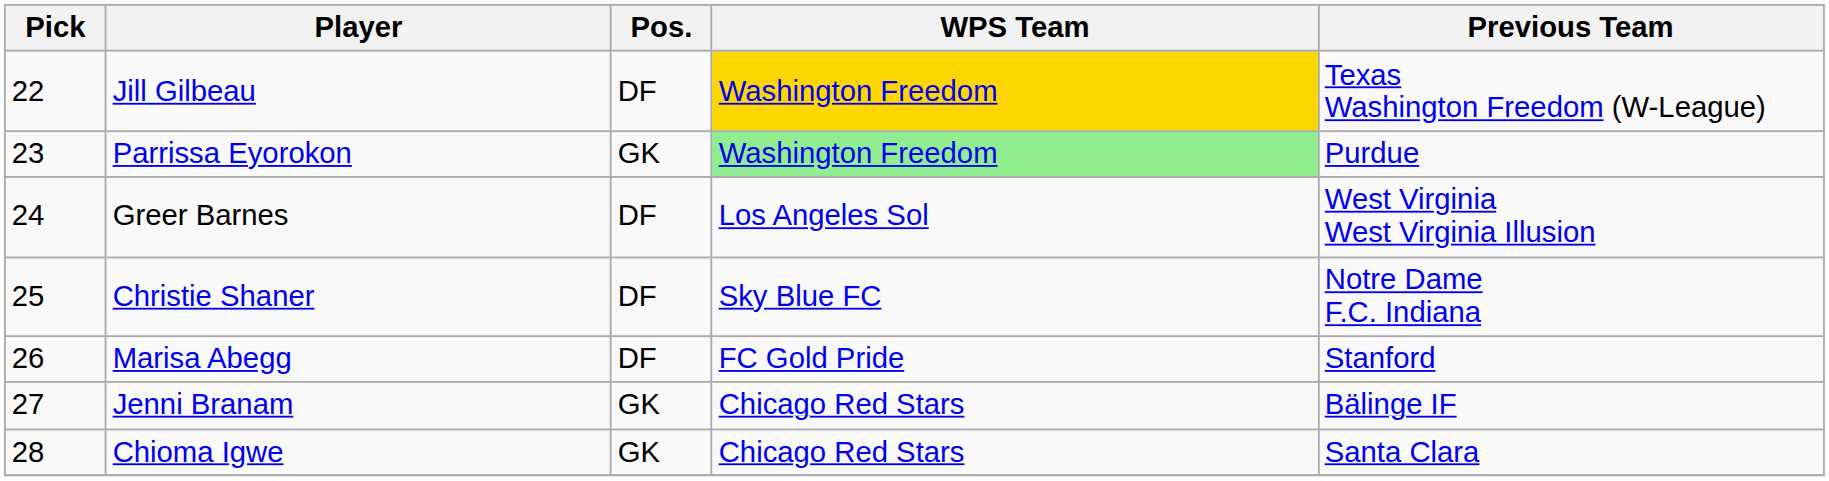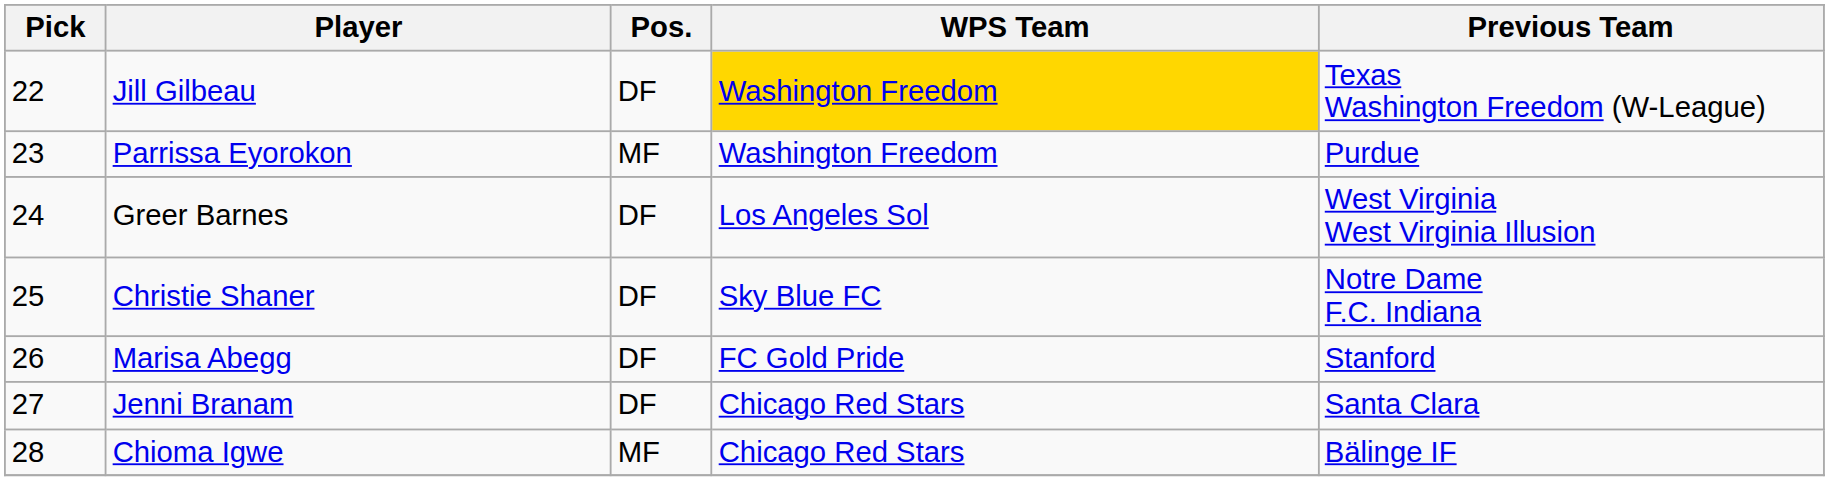 <table class="wikitable">
 <tr>
 <th width="5%">Pick</th>
 <th width="25%">Player</th>
 <th width="5%">Pos.</th>
 <th width="30%">WPS Team</th>
 <th width="25%">Previous Team</th>
 </tr>
 <tr>
 <td>22</td>
 <td><a href='#'>Jill Gilbeau</a></td>
 <td>DF</td>
 <td style="background: gold;"><a href='#'>Washington Freedom</a></td>
 <td><a href='#'>Texas</a><br><a href='#'>Washington Freedom</a> (W-League)</td>
 </tr>
 <tr>
 <td>23</td>
 <td><a href='#'>Parrissa Eyorokon</a></td>
-<td>GK</td>
-<td style="background: lightgreen;"><a href='#'>Washington Freedom</a></td>
+<td>MF</td>
+<td><a href='#'>Washington Freedom</a></td>
 <td><a href='#'>Purdue</a></td>
 </tr>
 <tr>
 <td>24</td>
 <td>Greer Barnes</td>
 <td>DF</td>
 <td><a href='#'>Los Angeles Sol</a></td>
 <td><a href='#'>West Virginia</a><br><a href='#'>West Virginia Illusion</a></td>
 </tr>
 <tr>
 <td>25</td>
 <td><a href='#'>Christie Shaner</a></td>
 <td>DF</td>
 <td><a href='#'>Sky Blue FC</a></td>
 <td><a href='#'>Notre Dame</a><br><a href='#'>F.C. Indiana</a></td>
 </tr>
 <tr>
 <td>26</td>
 <td><a href='#'>Marisa Abegg</a></td>
 <td>DF</td>
 <td><a href='#'>FC Gold Pride</a></td>
 <td><a href='#'>Stanford</a></td>
 </tr>
 <tr>
 <td>27</td>
 <td><a href='#'>Jenni Branam</a></td>
-<td>GK</td>
+<td>DF</td>
+<td><a href='#'>Chicago Red Stars</a></td>
+<td><a href='#'>Santa Clara</a></td>
+</tr>
+<tr>
+<td>28</td>
+<td><a href='#'>Chioma Igwe</a></td>
+<td>MF</td>
 <td><a href='#'>Chicago Red Stars</a></td>
 <td><a href='#'>Bälinge IF</a></td>
 </tr>
 <tr>
-<td>28</td>
-<td><a href='#'>Chioma Igwe</a></td>
-<td>GK</td>
-<td><a href='#'>Chicago Red Stars</a></td>
-<td><a href='#'>Santa Clara</a></td>
-</tr>
-<tr>
 </tr>
 </table>
